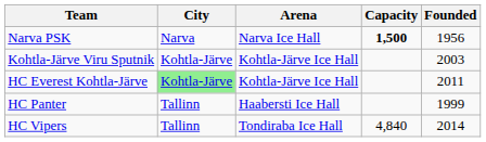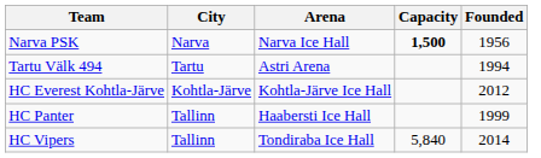 <table class="wikitable sortable">
 <tr>
 <th>Team</th>
 <th>City</th>
 <th>Arena</th>
 <th>Capacity</th>
 <th>Founded</th>
 </tr>
 <tr>
 <td><a href='#'>Narva PSK</a></td>
 <td><a href='#'>Narva</a></td>
 <td><a href='#'>Narva Ice Hall</a></td>
 <td align="center"><strong>1,500</strong></td>
 <td align="center">1956</td>
 </tr>
 <tr>
-<td><a href='#'>Kohtla-Järve Viru Sputnik</a></td>
+<td><a href='#'>Tartu Välk 494</a></td>
+<td><a href='#'>Tartu</a></td>
+<td><a href='#'>Astri Arena</a></td>
+<td align="center"></td>
+<td align="center">1994</td>
+</tr>
+<tr>
+<td><a href='#'>HC Everest Kohtla-Järve</a></td>
 <td><a href='#'>Kohtla-Järve</a></td>
 <td><a href='#'>Kohtla-Järve Ice Hall</a></td>
 <td align="center"></td>
-<td align="center">2003</td>
-</tr>
-<tr>
-<td><a href='#'>HC Everest Kohtla-Järve</a></td>
-<td style="background: lightgreen;"><a href='#'>Kohtla-Järve</a></td>
-<td><a href='#'>Kohtla-Järve Ice Hall</a></td>
-<td align="center"></td>
-<td align="center">2011</td>
+<td align="center">2012</td>
 </tr>
 <tr>
 <td><a href='#'>HC Panter</a></td>
 <td><a href='#'>Tallinn</a></td>
 <td><a href='#'>Haabersti Ice Hall</a></td>
 <td align="center"></td>
 <td align="center">1999</td>
 </tr>
 <tr>
 <td><a href='#'>HC Vipers</a></td>
 <td><a href='#'>Tallinn</a></td>
 <td><a href='#'>Tondiraba Ice Hall</a></td>
-<td align="center">4,840</td>
+<td align="center">5,840</td>
 <td align="center">2014</td>
 </tr>
 </table>
